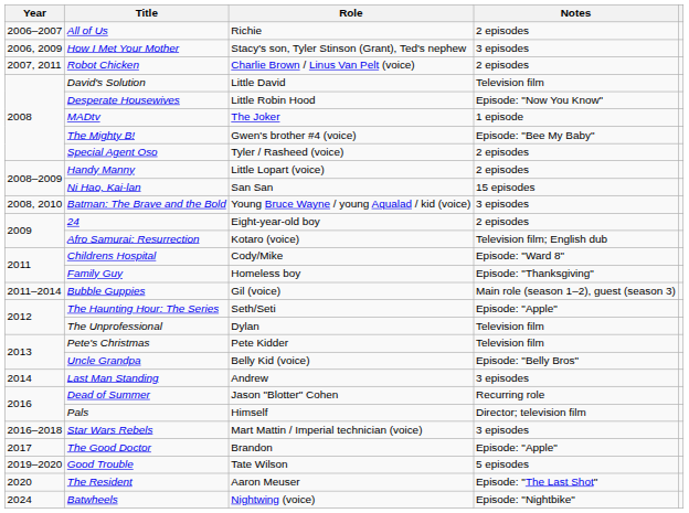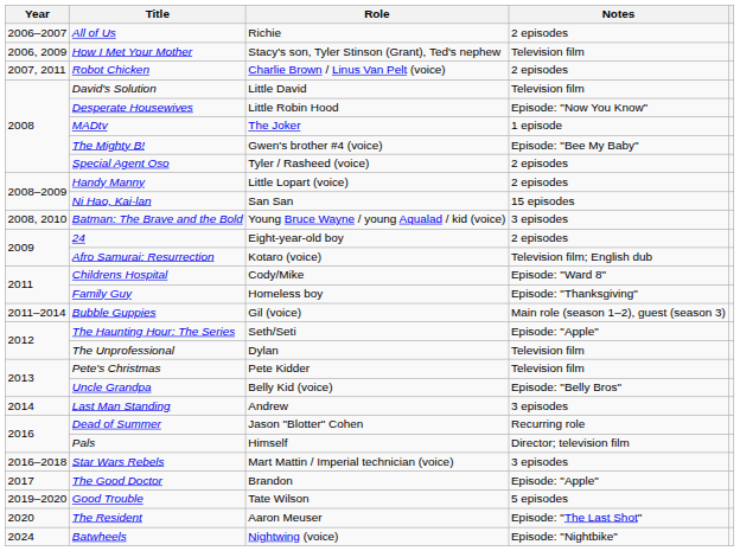 <table class="wikitable sortable">
 <tr>
 <th>Year</th>
 <th>Title</th>
 <th>Role</th>
 <th class="unsortable">Notes</th>
 <th class="unsortable"></th>
 </tr>
 <tr>
 <td>2006–2007</td>
 <td><em><a href='#'>All of Us</a></em></td>
 <td>Richie</td>
 <td>2 episodes</td>
 <td></td>
 </tr>
 <tr>
 <td>2006, 2009</td>
 <td><em><a href='#'>How I Met Your Mother</a></em></td>
 <td>Stacy's son, Tyler Stinson (Grant), Ted's nephew</td>
-<td>3 episodes</td>
+<td>Television film</td>
 <td></td>
 </tr>
 <tr>
 <td>2007, 2011</td>
 <td><em><a href='#'>Robot Chicken</a></em></td>
 <td><a href='#'>Charlie Brown</a> / <a href='#'>Linus Van Pelt</a> (voice)</td>
 <td>2 episodes</td>
 <td></td>
 </tr>
 <tr>
 <td rowspan="5">2008</td>
 <td><em>David's Solution</em></td>
 <td>Little David</td>
 <td>Television film</td>
 <td></td>
 </tr>
 <tr>
 <td><em><a href='#'>Desperate Housewives</a></em></td>
 <td>Little Robin Hood</td>
 <td>Episode: "Now You Know"</td>
 <td></td>
 </tr>
 <tr>
 <td><em><a href='#'>MADtv</a></em></td>
 <td><a href='#'>The Joker</a></td>
 <td>1 episode</td>
 <td></td>
 </tr>
 <tr>
 <td data-sort-value="Mighty B!, The"><em><a href='#'>The Mighty B!</a></em></td>
 <td>Gwen's brother #4 (voice)</td>
 <td>Episode: "Bee My Baby"</td>
 <td></td>
 </tr>
 <tr>
 <td><em><a href='#'>Special Agent Oso</a></em></td>
 <td>Tyler / Rasheed (voice)</td>
 <td>2 episodes</td>
 <td></td>
 </tr>
 <tr>
 <td rowspan="2">2008–2009</td>
 <td><em><a href='#'>Handy Manny</a></em></td>
 <td>Little Lopart (voice)</td>
 <td>2 episodes</td>
 <td></td>
 </tr>
 <tr>
 <td><em><a href='#'>Ni Hao, Kai-lan</a></em></td>
 <td>San San</td>
 <td>15 episodes</td>
 <td></td>
 </tr>
 <tr>
 <td>2008, 2010</td>
 <td><em><a href='#'>Batman: The Brave and the Bold</a></em></td>
 <td>Young <a href='#'>Bruce Wayne</a> / young <a href='#'>Aqualad</a> / kid (voice)</td>
 <td>3 episodes</td>
 <td></td>
 </tr>
 <tr>
 <td rowspan="2">2009</td>
 <td data-sort-value="Twenty-four"><em><a href='#'>24</a></em></td>
 <td>Eight-year-old boy</td>
 <td>2 episodes</td>
 <td></td>
 </tr>
 <tr>
 <td><em><a href='#'>Afro Samurai: Resurrection</a></em></td>
 <td>Kotaro (voice)</td>
 <td>Television film; English dub</td>
 <td></td>
 </tr>
 <tr>
 <td rowspan="2">2011</td>
 <td><em><a href='#'>Childrens Hospital</a></em></td>
 <td>Cody/Mike</td>
 <td>Episode: "Ward 8"</td>
 <td></td>
 </tr>
 <tr>
 <td><em><a href='#'>Family Guy</a></em></td>
 <td>Homeless boy</td>
 <td>Episode: "Thanksgiving"</td>
 <td></td>
 </tr>
 <tr>
 <td>2011–2014</td>
 <td><em><a href='#'>Bubble Guppies</a></em></td>
 <td>Gil (voice)</td>
 <td>Main role (season 1–2), guest (season 3)</td>
 <td></td>
 </tr>
 <tr>
 <td rowspan="2">2012</td>
 <td data-sort-value="Haunting Hour: The Series, The"><em><a href='#'>The Haunting Hour: The Series</a></em></td>
 <td>Seth/Seti</td>
 <td>Episode: "Apple"</td>
 <td></td>
 </tr>
 <tr>
 <td data-sort-value="Unprofessional, The"><em>The Unprofessional</em></td>
 <td>Dylan</td>
 <td>Television film</td>
 <td></td>
 </tr>
 <tr>
 <td rowspan="2">2013</td>
 <td><em>Pete's Christmas</em></td>
 <td>Pete Kidder</td>
 <td>Television film</td>
 <td></td>
 </tr>
 <tr>
 <td><em><a href='#'>Uncle Grandpa</a></em></td>
 <td>Belly Kid (voice)</td>
 <td>Episode: "Belly Bros"</td>
 <td></td>
 </tr>
 <tr>
 <td>2014</td>
 <td><em><a href='#'>Last Man Standing</a></em></td>
 <td>Andrew</td>
 <td>3 episodes</td>
 <td></td>
 </tr>
 <tr>
 <td rowspan="2">2016</td>
 <td><em><a href='#'>Dead of Summer</a></em></td>
 <td>Jason "Blotter" Cohen</td>
 <td>Recurring role</td>
 <td></td>
 </tr>
 <tr>
 <td><em>Pals</em></td>
 <td>Himself</td>
 <td>Director; television film</td>
 <td></td>
 </tr>
 <tr>
 <td>2016–2018</td>
 <td><em><a href='#'>Star Wars Rebels</a></em></td>
 <td>Mart Mattin / Imperial technician (voice)</td>
 <td>3 episodes</td>
 <td></td>
 </tr>
 <tr>
 <td>2017</td>
 <td data-sort-value="Good Doctor, The"><em><a href='#'>The Good Doctor</a></em></td>
 <td>Brandon</td>
 <td>Episode: "Apple"</td>
 <td></td>
 </tr>
 <tr>
 <td>2019–2020</td>
 <td><em><a href='#'>Good Trouble</a></em></td>
 <td>Tate Wilson</td>
 <td>5 episodes</td>
 <td></td>
 </tr>
 <tr>
 <td>2020</td>
 <td><em><a href='#'>The Resident</a></em></td>
 <td>Aaron Meuser</td>
 <td>Episode: "<a href='#'>The Last Shot</a>"</td>
 <td></td>
 </tr>
 <tr>
 <td>2024</td>
 <td><em><a href='#'>Batwheels</a></em></td>
 <td><a href='#'>Nightwing</a> (voice)</td>
 <td>Episode: "Nightbike"</td>
 <td></td>
 </tr>
 </table>
